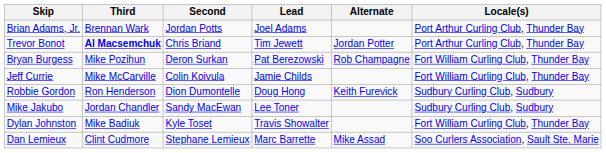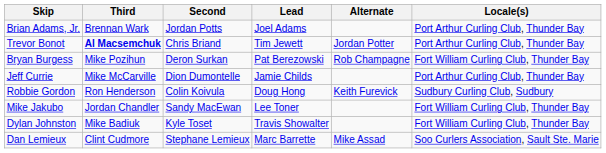 <table class="wikitable">
 <tr>
 <th>Skip</th>
 <th>Third</th>
 <th>Second</th>
 <th>Lead</th>
 <th>Alternate</th>
 <th>Locale(s)</th>
 </tr>
 <tr>
 <td><a href='#'>Brian Adams, Jr.</a></td>
 <td><a href='#'>Brennan Wark</a></td>
 <td><a href='#'>Jordan Potts</a></td>
 <td><a href='#'>Joel Adams</a></td>
 <td></td>
 <td><a href='#'>Port Arthur Curling Club</a>, <a href='#'>Thunder Bay</a></td>
 </tr>
 <tr>
 <td><a href='#'>Trevor Bonot</a></td>
 <td><strong><a href='#'>Al Macsemchuk</a></strong></td>
 <td><a href='#'>Chris Briand</a></td>
 <td><a href='#'>Tim Jewett</a></td>
 <td><a href='#'>Jordan Potter</a></td>
 <td><a href='#'>Port Arthur Curling Club</a>, <a href='#'>Thunder Bay</a></td>
 </tr>
 <tr>
 <td><a href='#'>Bryan Burgess</a></td>
 <td><a href='#'>Mike Pozihun</a></td>
 <td><a href='#'>Deron Surkan</a></td>
 <td><a href='#'>Pat Berezowski</a></td>
 <td><a href='#'>Rob Champagne</a></td>
 <td><a href='#'>Fort William Curling Club</a>, <a href='#'>Thunder Bay</a></td>
 </tr>
 <tr>
 <td><a href='#'>Jeff Currie</a></td>
 <td><a href='#'>Mike McCarville</a></td>
-<td><a href='#'>Colin Koivula</a></td>
+<td><a href='#'>Dion Dumontelle</a></td>
 <td><a href='#'>Jamie Childs</a></td>
 <td></td>
-<td><a href='#'>Fort William Curling Club</a>, <a href='#'>Thunder Bay</a></td>
+<td><a href='#'>Port Arthur Curling Club</a>, <a href='#'>Thunder Bay</a></td>
 </tr>
 <tr>
 <td><a href='#'>Robbie Gordon</a></td>
 <td><a href='#'>Ron Henderson</a></td>
-<td><a href='#'>Dion Dumontelle</a></td>
+<td><a href='#'>Colin Koivula</a></td>
 <td><a href='#'>Doug Hong</a></td>
 <td><a href='#'>Keith Furevick</a></td>
 <td><a href='#'>Sudbury Curling Club</a>, <a href='#'>Sudbury</a></td>
 </tr>
 <tr>
 <td><a href='#'>Mike Jakubo</a></td>
 <td><a href='#'>Jordan Chandler</a></td>
 <td><a href='#'>Sandy MacEwan</a></td>
 <td><a href='#'>Lee Toner</a></td>
 <td></td>
-<td><a href='#'>Sudbury Curling Club</a>, <a href='#'>Sudbury</a></td>
+<td><a href='#'>Fort William Curling Club</a>, <a href='#'>Thunder Bay</a></td>
 </tr>
 <tr>
 <td><a href='#'>Dylan Johnston</a></td>
 <td><a href='#'>Mike Badiuk</a></td>
 <td><a href='#'>Kyle Toset</a></td>
 <td><a href='#'>Travis Showalter</a></td>
 <td></td>
 <td><a href='#'>Fort William Curling Club</a>, <a href='#'>Thunder Bay</a></td>
 </tr>
 <tr>
 <td><a href='#'>Dan Lemieux</a></td>
 <td><a href='#'>Clint Cudmore</a></td>
 <td><a href='#'>Stephane Lemieux</a></td>
 <td><a href='#'>Marc Barrette</a></td>
 <td><a href='#'>Mike Assad</a></td>
 <td><a href='#'>Soo Curlers Association</a>, <a href='#'>Sault Ste. Marie</a></td>
 </tr>
 </table>
